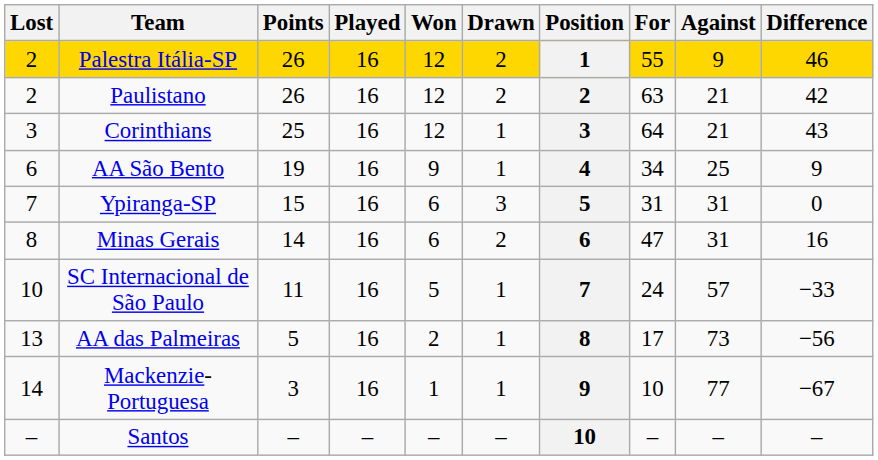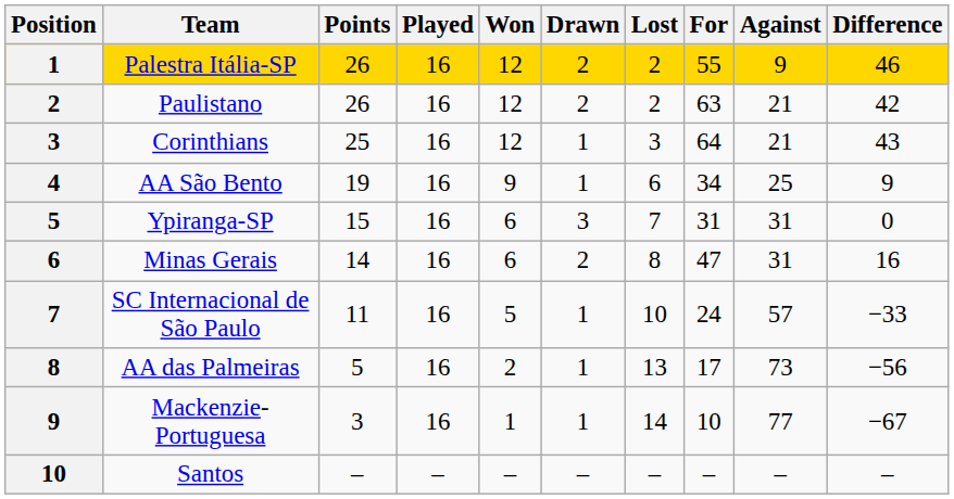 <table class="wikitable" style="text-align:center">
 <tr>
-<th>Lost</th>
+<th>Position</th>
 <th>Team</th>
 <th>Points</th>
 <th>Played</th>
 <th>Won</th>
 <th>Drawn</th>
-<th>Position</th>
+<th>Lost</th>
 <th>For</th>
 <th>Against</th>
 <th>Difference</th>
 </tr>
 <tr style="background: gold;">
-<td>2</td>
+<th>1</th>
 <td><a href='#'>Palestra Itália-SP</a></td>
 <td>26</td>
 <td>16</td>
 <td>12</td>
 <td>2</td>
-<th>1</th>
+<td>2</td>
 <td>55</td>
 <td>9</td>
 <td>46</td>
 </tr>
 <tr>
-<td>2</td>
+<th>2</th>
 <td><a href='#'>Paulistano</a></td>
 <td>26</td>
 <td>16</td>
 <td>12</td>
 <td>2</td>
-<th>2</th>
+<td>2</td>
 <td>63</td>
 <td>21</td>
 <td>42</td>
 </tr>
 <tr>
-<td>3</td>
+<th>3</th>
 <td><a href='#'>Corinthians</a></td>
 <td>25</td>
 <td>16</td>
 <td>12</td>
 <td>1</td>
-<th>3</th>
+<td>3</td>
 <td>64</td>
 <td>21</td>
 <td>43</td>
 </tr>
 <tr>
-<td>6</td>
+<th>4</th>
 <td><a href='#'>AA São Bento</a></td>
 <td>19</td>
 <td>16</td>
 <td>9</td>
 <td>1</td>
-<th>4</th>
+<td>6</td>
 <td>34</td>
 <td>25</td>
 <td>9</td>
 </tr>
 <tr>
-<td>7</td>
+<th>5</th>
 <td><a href='#'>Ypiranga-SP</a></td>
 <td>15</td>
 <td>16</td>
 <td>6</td>
 <td>3</td>
-<th>5</th>
+<td>7</td>
 <td>31</td>
 <td>31</td>
 <td>0</td>
 </tr>
 <tr>
-<td>8</td>
+<th>6</th>
 <td><a href='#'>Minas Gerais</a></td>
 <td>14</td>
 <td>16</td>
 <td>6</td>
 <td>2</td>
-<th>6</th>
+<td>8</td>
 <td>47</td>
 <td>31</td>
 <td>16</td>
 </tr>
 <tr>
-<td>10</td>
+<th>7</th>
 <td><a href='#'>SC Internacional de São Paulo</a></td>
 <td>11</td>
 <td>16</td>
 <td>5</td>
 <td>1</td>
-<th>7</th>
+<td>10</td>
 <td>24</td>
 <td>57</td>
 <td>−33</td>
 </tr>
 <tr>
-<td>13</td>
+<th>8</th>
 <td><a href='#'>AA das Palmeiras</a></td>
 <td>5</td>
 <td>16</td>
 <td>2</td>
 <td>1</td>
-<th>8</th>
+<td>13</td>
 <td>17</td>
 <td>73</td>
 <td>−56</td>
 </tr>
 <tr>
-<td>14</td>
+<th>9</th>
 <td><a href='#'>Mackenzie</a>-<a href='#'>Portuguesa</a></td>
 <td>3</td>
 <td>16</td>
 <td>1</td>
 <td>1</td>
-<th>9</th>
+<td>14</td>
 <td>10</td>
 <td>77</td>
 <td>−67</td>
 </tr>
 <tr>
-<td>–</td>
+<th>10</th>
 <td><a href='#'>Santos</a></td>
 <td>–</td>
 <td>–</td>
 <td>–</td>
 <td>–</td>
-<th>10</th>
+<td>–</td>
 <td>–</td>
 <td>–</td>
 <td>–</td>
 </tr>
 </table>
